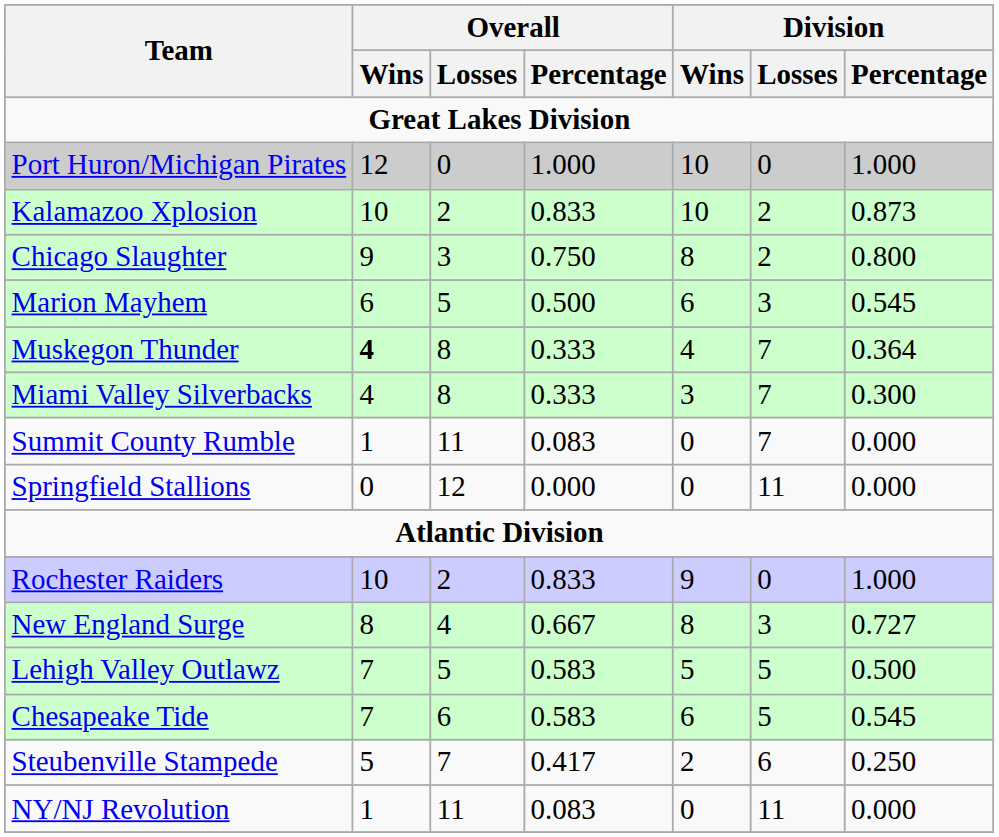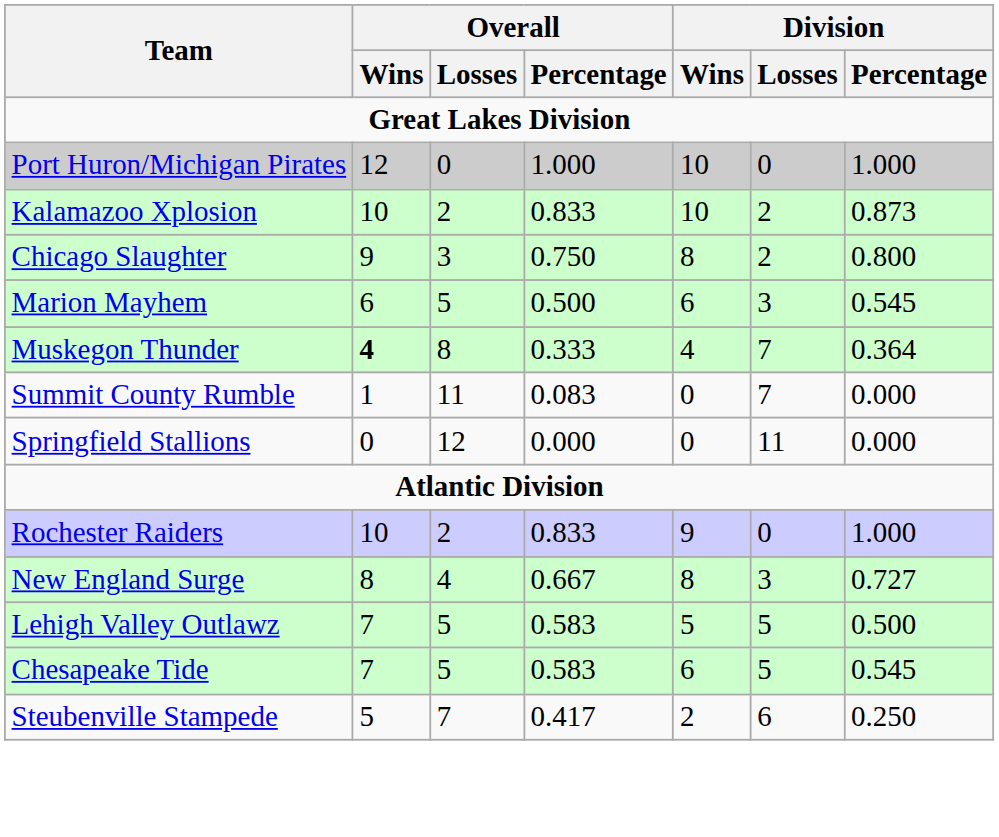 <table class="wikitable">
 <tr>
 <th rowspan="2" align="center">Team</th>
 <th colspan="3" align="center">Overall</th>
 <th colspan="3" align="center">Division</th>
 </tr>
 <tr>
 <th>Wins</th>
 <th>Losses</th>
 <th>Percentage</th>
 <th>Wins</th>
 <th>Losses</th>
 <th>Percentage</th>
 </tr>
 <tr>
 <td colspan="7" align="center"><strong>Great Lakes Division</strong></td>
 </tr>
 <tr bgcolor=#cccccc>
 <td><a href='#'>Port Huron/Michigan Pirates</a></td>
 <td>12</td>
 <td>0</td>
 <td>1.000</td>
 <td>10</td>
 <td>0</td>
 <td>1.000</td>
 </tr>
 <tr bgcolor=#ccffcc>
 <td><a href='#'>Kalamazoo Xplosion</a></td>
 <td>10</td>
 <td>2</td>
 <td>0.833</td>
 <td>10</td>
 <td>2</td>
 <td>0.873</td>
 </tr>
 <tr bgcolor=#ccffcc>
 <td><a href='#'>Chicago Slaughter</a></td>
 <td>9</td>
 <td>3</td>
 <td>0.750</td>
 <td>8</td>
 <td>2</td>
 <td>0.800</td>
 </tr>
 <tr bgcolor=#ccffcc>
 <td><a href='#'>Marion Mayhem</a></td>
 <td>6</td>
 <td>5</td>
 <td>0.500</td>
 <td>6</td>
 <td>3</td>
 <td>0.545</td>
 </tr>
 <tr bgcolor=#ccffcc>
 <td><a href='#'>Muskegon Thunder</a></td>
 <td><strong>4</strong></td>
 <td>8</td>
 <td>0.333</td>
 <td>4</td>
 <td>7</td>
 <td>0.364</td>
 </tr>
-<tr bgcolor=#ccffcc>
-<td><a href='#'>Miami Valley Silverbacks</a></td>
-<td>4</td>
-<td>8</td>
-<td>0.333</td>
-<td>3</td>
-<td>7</td>
-<td>0.300</td>
-</tr>
 <tr>
 <td><a href='#'>Summit County Rumble</a></td>
 <td>1</td>
 <td>11</td>
 <td>0.083</td>
 <td>0</td>
 <td>7</td>
 <td>0.000</td>
 </tr>
 <tr>
 <td><a href='#'>Springfield Stallions</a></td>
 <td>0</td>
 <td>12</td>
 <td>0.000</td>
 <td>0</td>
 <td>11</td>
 <td>0.000</td>
 </tr>
 <tr>
 <td colspan="7" align="center"><strong>Atlantic Division</strong></td>
 </tr>
 <tr bgcolor=#ccccff>
 <td><a href='#'>Rochester Raiders</a></td>
 <td>10</td>
 <td>2</td>
 <td>0.833</td>
 <td>9</td>
 <td>0</td>
 <td>1.000</td>
 </tr>
 <tr bgcolor=#ccffcc>
 <td><a href='#'>New England Surge</a></td>
 <td>8</td>
 <td>4</td>
 <td>0.667</td>
 <td>8</td>
 <td>3</td>
 <td>0.727</td>
 </tr>
 <tr bgcolor=#ccffcc>
 <td><a href='#'>Lehigh Valley Outlawz</a></td>
 <td>7</td>
 <td>5</td>
 <td>0.583</td>
 <td>5</td>
 <td>5</td>
 <td>0.500</td>
 </tr>
 <tr bgcolor=#ccffcc>
 <td><a href='#'>Chesapeake Tide</a></td>
 <td>7</td>
-<td>6</td>
+<td>5</td>
 <td>0.583</td>
 <td>6</td>
 <td>5</td>
 <td>0.545</td>
 </tr>
 <tr>
 <td><a href='#'>Steubenville Stampede</a></td>
 <td>5</td>
 <td>7</td>
 <td>0.417</td>
 <td>2</td>
 <td>6</td>
 <td>0.250</td>
 </tr>
-<tr>
-<td><a href='#'>NY/NJ Revolution</a></td>
-<td>1</td>
-<td>11</td>
-<td>0.083</td>
-<td>0</td>
-<td>11</td>
-<td>0.000</td>
-</tr>
 </table>
